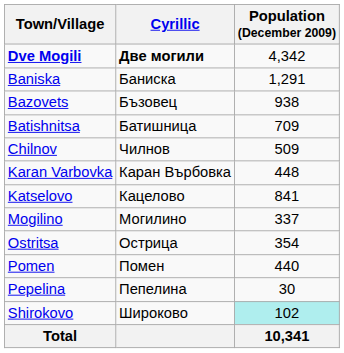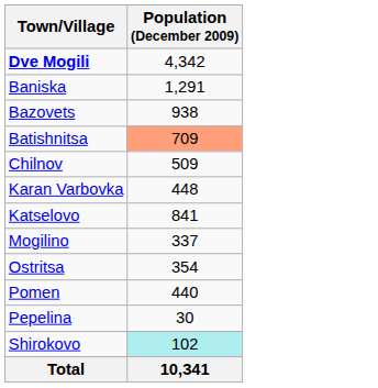 <table class="wikitable sortable">
 <tr>
 <th>Town/Village</th>
-<th><a href='#'>Cyrillic</a></th>
 <th>Population<br><small>(December 2009)</small></th>
 </tr>
 <tr>
 <td><strong><a href='#'>Dve Mogili</a></strong></td>
-<td><strong>Две могили</strong></td>
 <td align="center">4,342</td>
 </tr>
 <tr>
 <td><a href='#'>Baniska</a></td>
-<td>Баниска</td>
 <td align="center">1,291</td>
 </tr>
 <tr>
 <td><a href='#'>Bazovets</a></td>
-<td>Бъзовец</td>
 <td align="center">938</td>
 </tr>
 <tr>
 <td><a href='#'>Batishnitsa</a></td>
-<td>Батишница</td>
-<td align="center">709</td>
+<td align="center" style="background: lightsalmon;">709</td>
 </tr>
 <tr>
 <td><a href='#'>Chilnov</a></td>
-<td>Чилнов</td>
 <td align="center">509</td>
 </tr>
 <tr>
 <td><a href='#'>Karan Varbovka</a></td>
-<td>Каран Върбовка</td>
 <td align="center">448</td>
 </tr>
 <tr>
 <td><a href='#'>Katselovo</a></td>
-<td>Кацелово</td>
 <td align="center">841</td>
 </tr>
 <tr>
 <td><a href='#'>Mogilino</a></td>
-<td>Могилино</td>
 <td align="center">337</td>
 </tr>
 <tr>
 <td><a href='#'>Ostritsa</a></td>
-<td>Острица</td>
 <td align="center">354</td>
 </tr>
 <tr>
 <td><a href='#'>Pomen</a></td>
-<td>Помен</td>
 <td align="center">440</td>
 </tr>
 <tr>
 <td><a href='#'>Pepelina</a></td>
-<td>Пепелина</td>
 <td align="center">30</td>
 </tr>
 <tr>
 <td><a href='#'>Shirokovo</a></td>
-<td>Широково</td>
 <td align="center" style="background: paleturquoise;">102</td>
 </tr>
 <tr>
 <th>Total</th>
-<th></th>
 <th align="center">10,341</th>
 </tr>
 </table>
